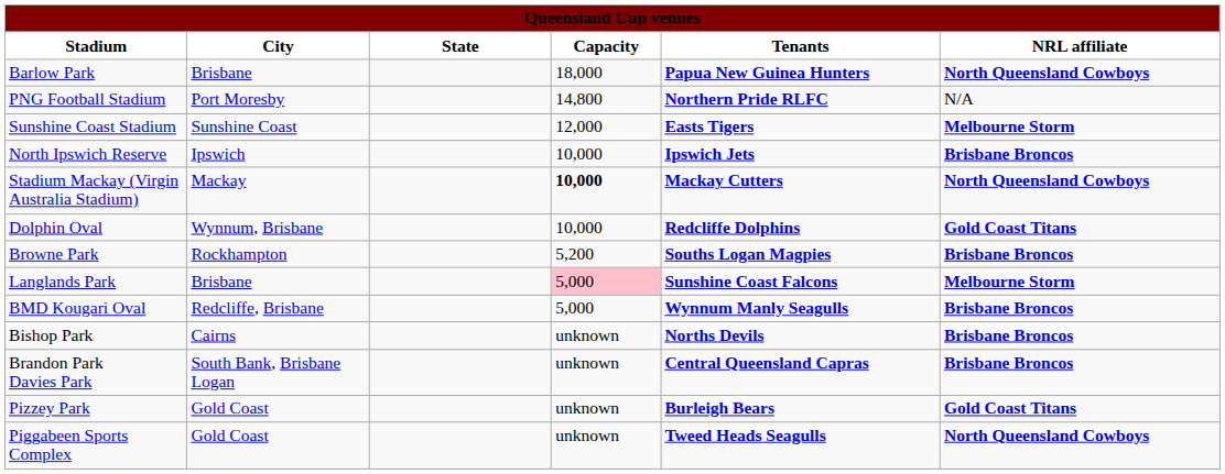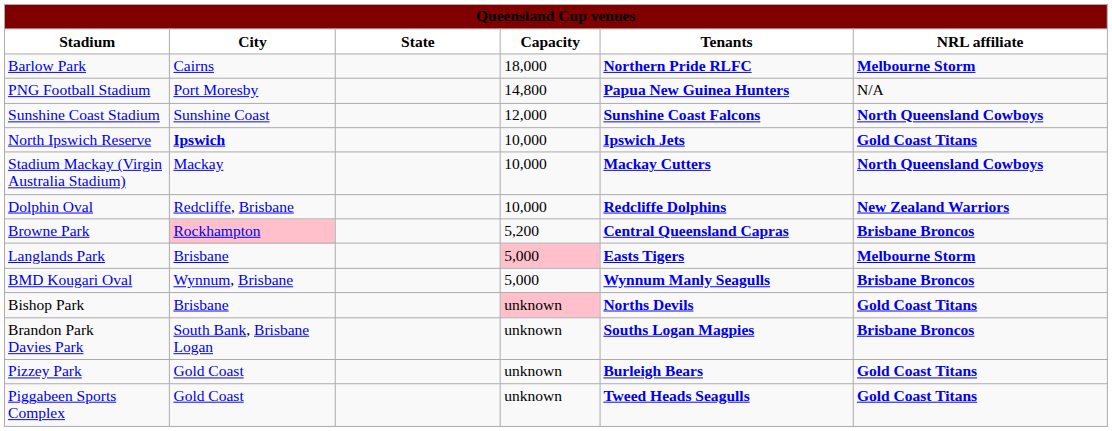 <table class="wikitable" style="width: 90%">
 <tr>
 </tr>
 <tr>
 <td bgcolor=#800000 align="center" colspan="7"><strong><span>Queensland Cup venues</span></strong></td>
 </tr>
 <tr>
 <th style="background:white; width:15%">Stadium</th>
 <th style="background:white; width:15%">City</th>
 <th style="background:white; width:15%">State</th>
 <th style="background:white; width:9%">Capacity</th>
 <th style="background:white; width:23%">Tenants</th>
 <th style="background:white; width:23%">NRL affiliate</th>
 </tr>
 <tr valign=top>
 <td><a href='#'>Barlow Park</a></td>
-<td><a href='#'>Brisbane</a></td>
+<td><a href='#'>Cairns</a></td>
 <td></td>
 <td>18,000</td>
-<td> <strong><a href='#'>Papua New Guinea Hunters</a></strong></td>
-<td> <strong><a href='#'>North Queensland Cowboys</a></strong></td>
+<td>  <strong><a href='#'>Northern Pride RLFC</a></strong></td>
+<td> <strong><a href='#'>Melbourne Storm</a></strong></td>
 </tr>
 <tr>
 <td><a href='#'>PNG Football Stadium</a></td>
 <td><a href='#'>Port Moresby</a></td>
 <td></td>
 <td>14,800</td>
-<td>  <strong><a href='#'>Northern Pride RLFC</a></strong></td>
+<td> <strong><a href='#'>Papua New Guinea Hunters</a></strong></td>
 <td>N/A</td>
 </tr>
 <tr valign=top>
 <td><a href='#'>Sunshine Coast Stadium</a></td>
 <td><a href='#'>Sunshine Coast</a></td>
 <td></td>
 <td>12,000</td>
-<td> <strong><a href='#'>Easts Tigers</a></strong></td>
-<td> <strong><a href='#'>Melbourne Storm</a></strong></td>
+<td> <strong><a href='#'>Sunshine Coast Falcons</a></strong></td>
+<td> <strong><a href='#'>North Queensland Cowboys</a></strong></td>
 </tr>
 <tr valign=top>
 <td><a href='#'>North Ipswich Reserve</a></td>
-<td><a href='#'>Ipswich</a></td>
+<td><strong><a href='#'>Ipswich</a></strong></td>
 <td></td>
 <td>10,000</td>
 <td> <strong><a href='#'>Ipswich Jets</a></strong></td>
-<td> <strong><a href='#'>Brisbane Broncos</a></strong></td>
+<td> <strong><a href='#'>Gold Coast Titans</a></strong></td>
 </tr>
 <tr valign=top>
 <td><a href='#'>Stadium Mackay (Virgin Australia Stadium)</a></td>
 <td><a href='#'>Mackay</a></td>
 <td></td>
-<td><strong>10,000</strong></td>
+<td>10,000</td>
 <td> <strong><a href='#'>Mackay Cutters</a></strong></td>
 <td> <strong><a href='#'>North Queensland Cowboys</a></strong></td>
 </tr>
 <tr valign=top>
 <td><a href='#'>Dolphin Oval</a></td>
-<td><a href='#'>Wynnum</a>, <a href='#'>Brisbane</a></td>
+<td><a href='#'>Redcliffe</a>, <a href='#'>Brisbane</a></td>
 <td></td>
 <td>10,000</td>
 <td> <strong><a href='#'>Redcliffe Dolphins</a></strong></td>
-<td> <strong><a href='#'>Gold Coast Titans</a></strong></td>
+<td> <strong><a href='#'>New Zealand Warriors</a></strong></td>
 </tr>
 <tr valign=top>
 <td><a href='#'>Browne Park</a></td>
-<td><a href='#'>Rockhampton</a></td>
+<td style="background: pink;"><a href='#'>Rockhampton</a></td>
 <td></td>
 <td>5,200</td>
-<td> <strong><a href='#'>Souths Logan Magpies</a></strong></td>
+<td> <strong><a href='#'>Central Queensland Capras</a></strong></td>
 <td> <strong><a href='#'>Brisbane Broncos</a></strong></td>
 </tr>
 <tr valign=top>
 <td><a href='#'>Langlands Park</a></td>
 <td><a href='#'>Brisbane</a></td>
 <td></td>
 <td style="background: pink;">5,000</td>
-<td> <strong><a href='#'>Sunshine Coast Falcons</a></strong></td>
+<td> <strong><a href='#'>Easts Tigers</a></strong></td>
 <td> <strong><a href='#'>Melbourne Storm</a></strong></td>
 </tr>
 <tr valign=top>
 <td><a href='#'>BMD Kougari Oval</a></td>
-<td><a href='#'>Redcliffe</a>, <a href='#'>Brisbane</a></td>
+<td><a href='#'>Wynnum</a>, <a href='#'>Brisbane</a></td>
 <td></td>
 <td>5,000</td>
 <td> <strong><a href='#'>Wynnum Manly Seagulls</a></strong></td>
 <td> <strong><a href='#'>Brisbane Broncos</a></strong></td>
 </tr>
 <tr valign=top>
 <td>Bishop Park</td>
-<td><a href='#'>Cairns</a></td>
+<td><a href='#'>Brisbane</a></td>
 <td></td>
-<td>unknown</td>
+<td style="background: pink;">unknown</td>
 <td> <strong><a href='#'>Norths Devils</a></strong></td>
-<td> <strong><a href='#'>Brisbane Broncos</a></strong></td>
+<td> <strong><a href='#'>Gold Coast Titans</a></strong></td>
 </tr>
 <tr valign=top>
 <td>Brandon Park <br><a href='#'>Davies Park</a></td>
 <td><a href='#'>South Bank</a>, <a href='#'>Brisbane</a> <br><a href='#'>Logan</a></td>
 <td></td>
 <td>unknown</td>
-<td> <strong><a href='#'>Central Queensland Capras</a></strong></td>
+<td> <strong><a href='#'>Souths Logan Magpies</a></strong></td>
 <td> <strong><a href='#'>Brisbane Broncos</a></strong></td>
 </tr>
 <tr valign=top>
 <td><a href='#'>Pizzey Park</a></td>
 <td><a href='#'>Gold Coast</a></td>
 <td></td>
 <td>unknown</td>
 <td> <strong><a href='#'>Burleigh Bears</a></strong></td>
 <td> <strong><a href='#'>Gold Coast Titans</a></strong></td>
 </tr>
 <tr valign=top>
 <td><a href='#'>Piggabeen Sports Complex</a></td>
 <td><a href='#'>Gold Coast</a></td>
 <td></td>
 <td>unknown</td>
 <td> <strong><a href='#'>Tweed Heads Seagulls</a></strong></td>
-<td> <strong><a href='#'>North Queensland Cowboys</a></strong></td>
+<td> <strong><a href='#'>Gold Coast Titans</a></strong></td>
 </tr>
 </table>
